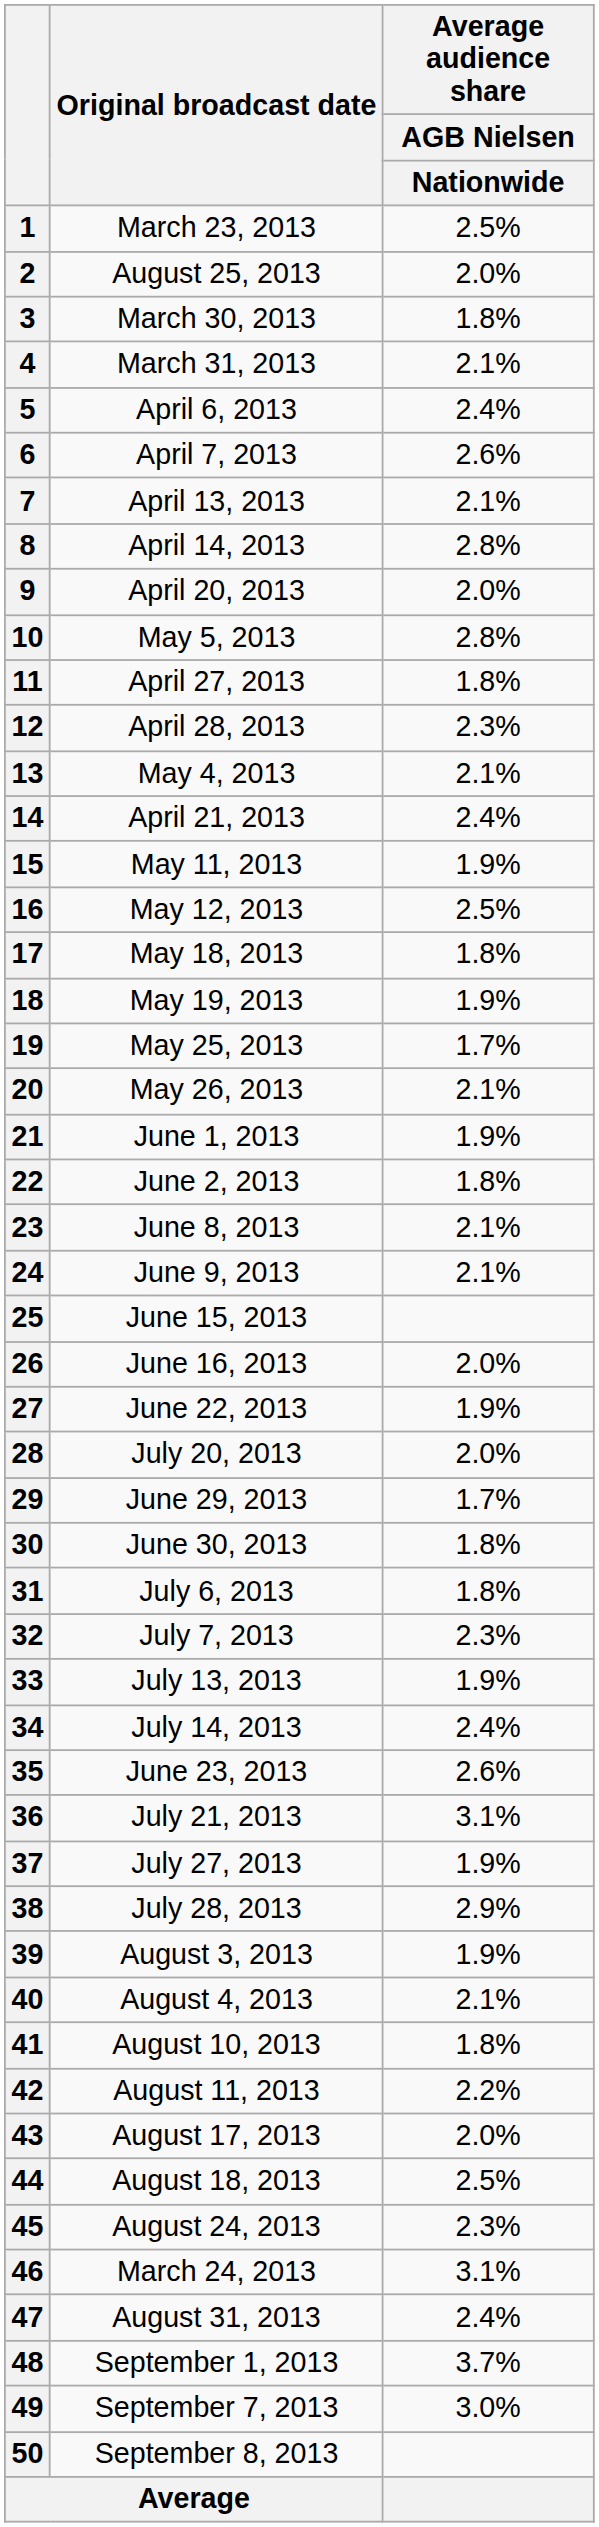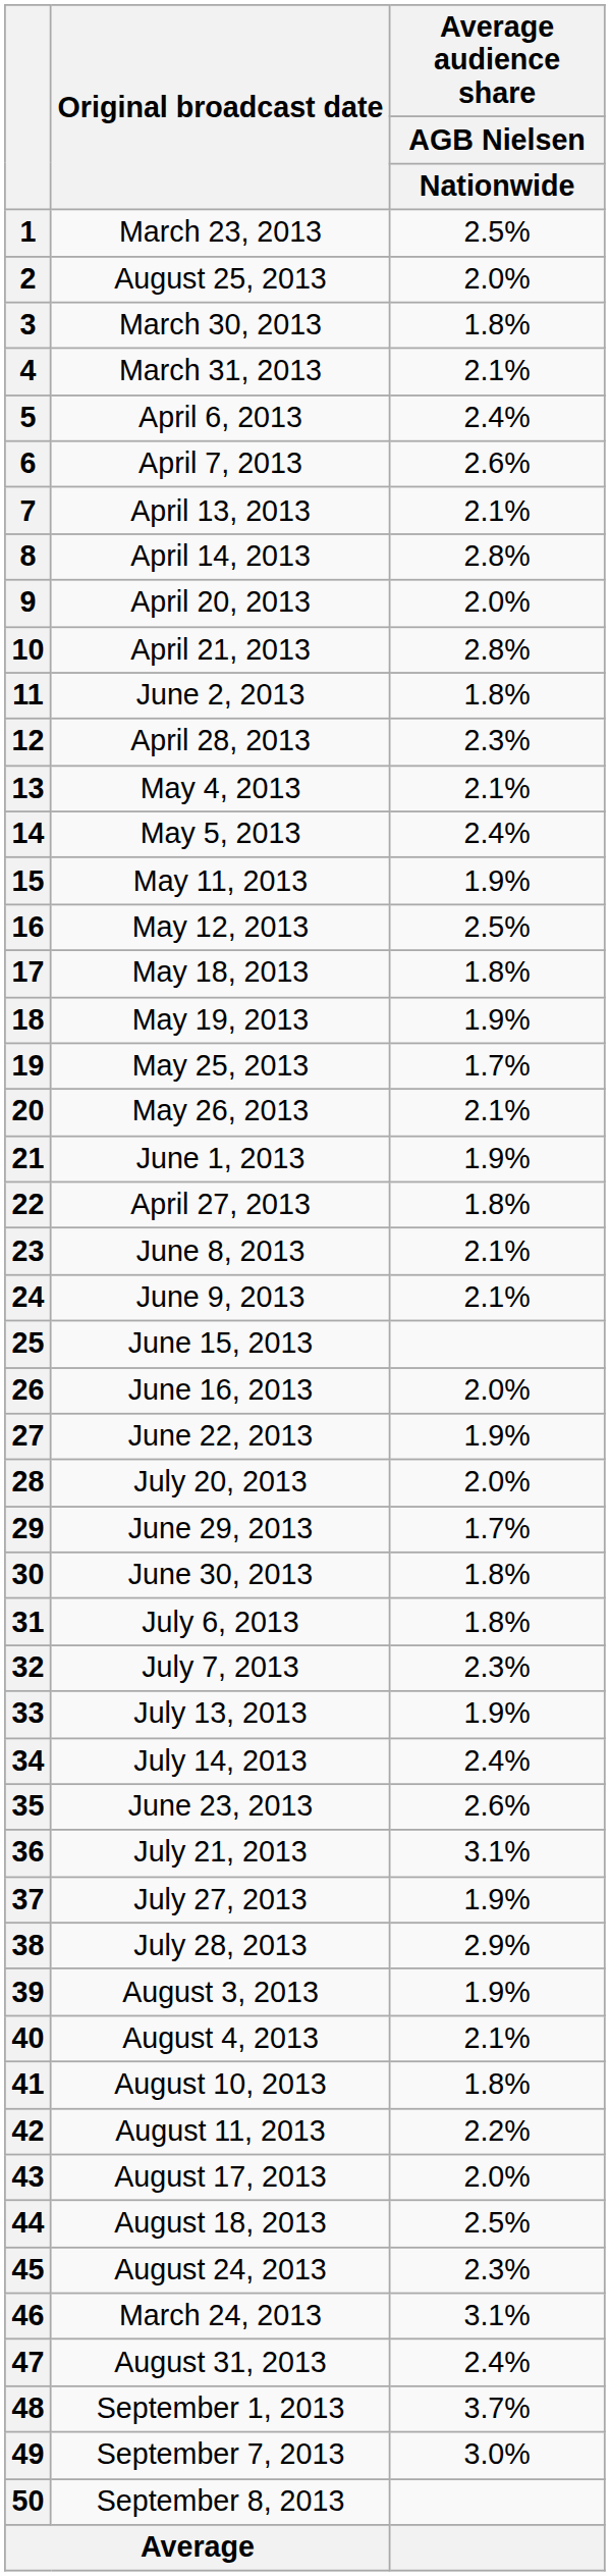 <table class="wikitable" style="text-align:center">
 <tr>
 <th rowspan="3"></th>
 <th rowspan="3">Original broadcast date</th>
 <th colspan="1">Average audience share</th>
 </tr>
 <tr>
 <th>AGB Nielsen</th>
 </tr>
 <tr>
 <th width="110">Nationwide</th>
 </tr>
 <tr>
 <th>1</th>
 <td>March 23, 2013</td>
 <td>2.5%</td>
 </tr>
 <tr>
 <th>2</th>
 <td>August 25, 2013</td>
 <td>2.0%</td>
 </tr>
 <tr>
 <th>3</th>
 <td>March 30, 2013</td>
 <td>1.8%</td>
 </tr>
 <tr>
 <th>4</th>
 <td>March 31, 2013</td>
 <td>2.1%</td>
 </tr>
 <tr>
 <th>5</th>
 <td>April 6, 2013</td>
 <td>2.4%</td>
 </tr>
 <tr>
 <th>6</th>
 <td>April 7, 2013</td>
 <td>2.6%</td>
 </tr>
 <tr>
 <th>7</th>
 <td>April 13, 2013</td>
 <td>2.1%</td>
 </tr>
 <tr>
 <th>8</th>
 <td>April 14, 2013</td>
 <td>2.8%</td>
 </tr>
 <tr>
 <th>9</th>
 <td>April 20, 2013</td>
 <td>2.0%</td>
 </tr>
 <tr>
 <th>10</th>
-<td>May 5, 2013</td>
+<td>April 21, 2013</td>
 <td>2.8%</td>
 </tr>
 <tr>
 <th>11</th>
-<td>April 27, 2013</td>
+<td>June 2, 2013</td>
 <td>1.8%</td>
 </tr>
 <tr>
 <th>12</th>
 <td>April 28, 2013</td>
 <td>2.3%</td>
 </tr>
 <tr>
 <th>13</th>
 <td>May 4, 2013</td>
 <td>2.1%</td>
 </tr>
 <tr>
 <th>14</th>
-<td>April 21, 2013</td>
+<td>May 5, 2013</td>
 <td>2.4%</td>
 </tr>
 <tr>
 <th>15</th>
 <td>May 11, 2013</td>
 <td>1.9%</td>
 </tr>
 <tr>
 <th>16</th>
 <td>May 12, 2013</td>
 <td>2.5%</td>
 </tr>
 <tr>
 <th>17</th>
 <td>May 18, 2013</td>
 <td>1.8%</td>
 </tr>
 <tr>
 <th>18</th>
 <td>May 19, 2013</td>
 <td>1.9%</td>
 </tr>
 <tr>
 <th>19</th>
 <td>May 25, 2013</td>
 <td>1.7%</td>
 </tr>
 <tr>
 <th>20</th>
 <td>May 26, 2013</td>
 <td>2.1%</td>
 </tr>
 <tr>
 <th>21</th>
 <td>June 1, 2013</td>
 <td>1.9%</td>
 </tr>
 <tr>
 <th>22</th>
-<td>June 2, 2013</td>
+<td>April 27, 2013</td>
 <td>1.8%</td>
 </tr>
 <tr>
 <th>23</th>
 <td>June 8, 2013</td>
 <td>2.1%</td>
 </tr>
 <tr>
 <th>24</th>
 <td>June 9, 2013</td>
 <td>2.1%</td>
 </tr>
 <tr>
 <th>25</th>
 <td>June 15, 2013</td>
 <td></td>
 </tr>
 <tr>
 <th>26</th>
 <td>June 16, 2013</td>
 <td>2.0%</td>
 </tr>
 <tr>
 <th>27</th>
 <td>June 22, 2013</td>
 <td>1.9%</td>
 </tr>
 <tr>
 <th>28</th>
 <td>July 20, 2013</td>
 <td>2.0%</td>
 </tr>
 <tr>
 <th>29</th>
 <td>June 29, 2013</td>
 <td>1.7%</td>
 </tr>
 <tr>
 <th>30</th>
 <td>June 30, 2013</td>
 <td>1.8%</td>
 </tr>
 <tr>
 <th>31</th>
 <td>July 6, 2013</td>
 <td>1.8%</td>
 </tr>
 <tr>
 <th>32</th>
 <td>July 7, 2013</td>
 <td>2.3%</td>
 </tr>
 <tr>
 <th>33</th>
 <td>July 13, 2013</td>
 <td>1.9%</td>
 </tr>
 <tr>
 <th>34</th>
 <td>July 14, 2013</td>
 <td>2.4%</td>
 </tr>
 <tr>
 <th>35</th>
 <td>June 23, 2013</td>
 <td>2.6%</td>
 </tr>
 <tr>
 <th>36</th>
 <td>July 21, 2013</td>
 <td>3.1%</td>
 </tr>
 <tr>
 <th>37</th>
 <td>July 27, 2013</td>
 <td>1.9%</td>
 </tr>
 <tr>
 <th>38</th>
 <td>July 28, 2013</td>
 <td>2.9%</td>
 </tr>
 <tr>
 <th>39</th>
 <td>August 3, 2013</td>
 <td>1.9%</td>
 </tr>
 <tr>
 <th>40</th>
 <td>August 4, 2013</td>
 <td>2.1%</td>
 </tr>
 <tr>
 <th>41</th>
 <td>August 10, 2013</td>
 <td>1.8%</td>
 </tr>
 <tr>
 <th>42</th>
 <td>August 11, 2013</td>
 <td>2.2%</td>
 </tr>
 <tr>
 <th>43</th>
 <td>August 17, 2013</td>
 <td>2.0%</td>
 </tr>
 <tr>
 <th>44</th>
 <td>August 18, 2013</td>
 <td>2.5%</td>
 </tr>
 <tr>
 <th>45</th>
 <td>August 24, 2013</td>
 <td>2.3%</td>
 </tr>
 <tr>
 <th>46</th>
 <td>March 24, 2013</td>
 <td>3.1%</td>
 </tr>
 <tr>
 <th>47</th>
 <td>August 31, 2013</td>
 <td>2.4%</td>
 </tr>
 <tr>
 <th>48</th>
 <td>September 1, 2013</td>
 <td>3.7%</td>
 </tr>
 <tr>
 <th>49</th>
 <td>September 7, 2013</td>
 <td>3.0%</td>
 </tr>
 <tr>
 <th>50</th>
 <td>September 8, 2013</td>
 <td></td>
 </tr>
 <tr>
 <th colspan="2">Average</th>
 <th></th>
 </tr>
 </table>
